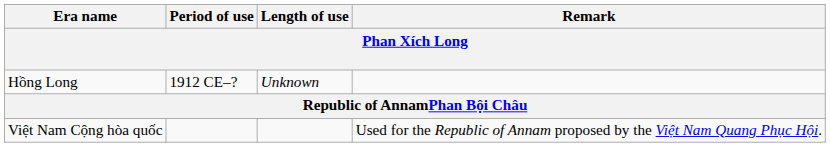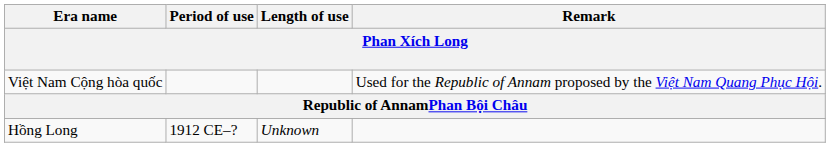 <table class="wikitable">
 <tr>
 <th>Era name</th>
 <th>Period of use</th>
 <th>Length of use</th>
 <th>Remark</th>
 </tr>
 <tr>
 <th colspan="4"><a href='#'>Phan Xích Long</a><br><br></th>
 </tr>
 <tr>
+<td>Việt Nam Cộng hòa quốc</td>
+<td></td>
+<td></td>
+<td>Used for the <em>Republic of Annam</em> proposed by the <em><a href='#'>Việt Nam Quang Phục Hội</a></em>.</td>
+</tr>
+<tr>
+<th colspan="4">Republic of Annam<a href='#'>Phan Bội Châu</a></th>
+</tr>
+<tr>
 <td>Hồng Long<br></td>
 <td>1912 CE–?</td>
 <td><em>Unknown</em></td>
 <td></td>
 </tr>
-<tr>
-<th colspan="4">Republic of Annam<a href='#'>Phan Bội Châu</a></th>
-</tr>
-<tr>
-<td>Việt Nam Cộng hòa quốc</td>
-<td></td>
-<td></td>
-<td>Used for the <em>Republic of Annam</em> proposed by the <em><a href='#'>Việt Nam Quang Phục Hội</a></em>.</td>
-</tr>
 </table>
